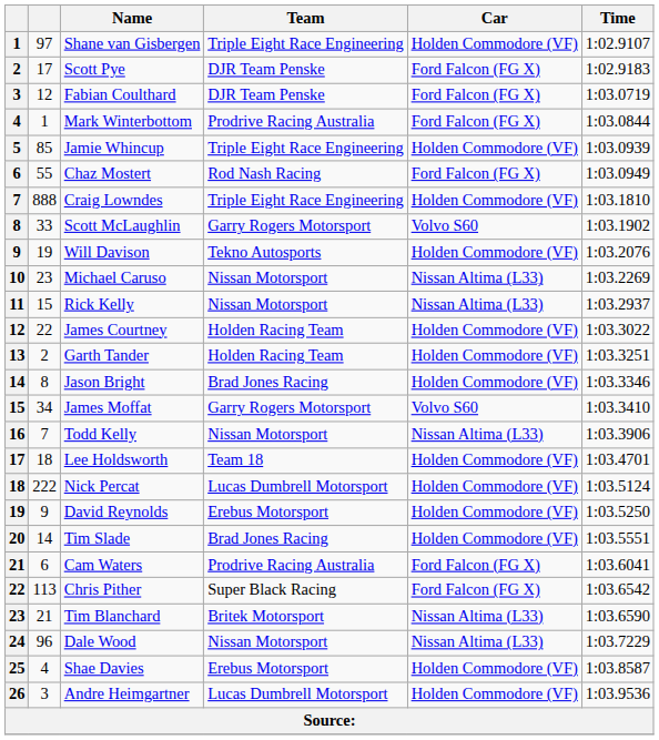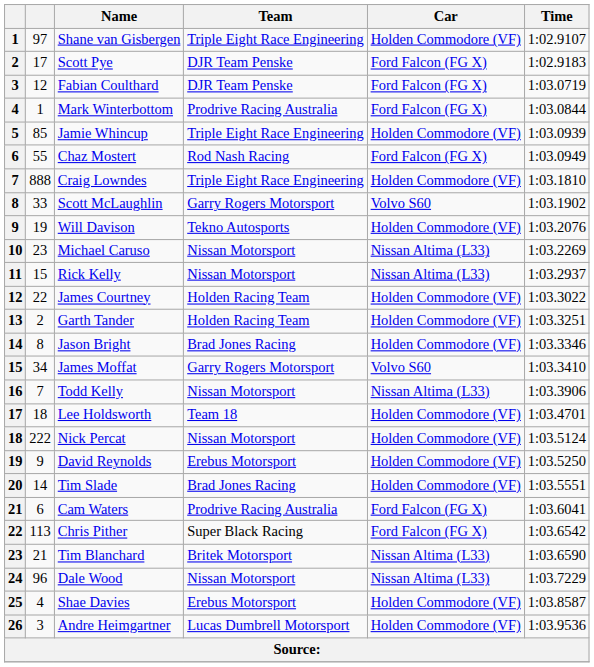 <table class="wikitable" style="font-size: 87%">
 <tr>
 <th></th>
 <th></th>
 <th>Name</th>
 <th>Team</th>
 <th>Car</th>
 <th>Time</th>
 </tr>
 <tr>
 <th>1</th>
 <td align="center">97</td>
 <td> <a href='#'>Shane van Gisbergen</a></td>
 <td><a href='#'>Triple Eight Race Engineering</a></td>
 <td><a href='#'>Holden Commodore (VF)</a></td>
 <td>1:02.9107</td>
 </tr>
 <tr>
 <th>2</th>
 <td align="center">17</td>
 <td> <a href='#'>Scott Pye</a></td>
 <td><a href='#'>DJR Team Penske</a></td>
 <td><a href='#'>Ford Falcon (FG X)</a></td>
 <td>1:02.9183</td>
 </tr>
 <tr>
 <th>3</th>
 <td align="center">12</td>
 <td> <a href='#'>Fabian Coulthard</a></td>
 <td><a href='#'>DJR Team Penske</a></td>
 <td><a href='#'>Ford Falcon (FG X)</a></td>
 <td>1:03.0719</td>
 </tr>
 <tr>
 <th>4</th>
 <td align="center">1</td>
 <td> <a href='#'>Mark Winterbottom</a></td>
 <td><a href='#'>Prodrive Racing Australia</a></td>
 <td><a href='#'>Ford Falcon (FG X)</a></td>
 <td>1:03.0844</td>
 </tr>
 <tr>
 <th>5</th>
 <td align="center">85</td>
 <td> <a href='#'>Jamie Whincup</a></td>
 <td><a href='#'>Triple Eight Race Engineering</a></td>
 <td><a href='#'>Holden Commodore (VF)</a></td>
 <td>1:03.0939</td>
 </tr>
 <tr>
 <th>6</th>
 <td align="center">55</td>
 <td> <a href='#'>Chaz Mostert</a></td>
 <td><a href='#'>Rod Nash Racing</a></td>
 <td><a href='#'>Ford Falcon (FG X)</a></td>
 <td>1:03.0949</td>
 </tr>
 <tr>
 <th>7</th>
 <td align="center">888</td>
 <td> <a href='#'>Craig Lowndes</a></td>
 <td><a href='#'>Triple Eight Race Engineering</a></td>
 <td><a href='#'>Holden Commodore (VF)</a></td>
 <td>1:03.1810</td>
 </tr>
 <tr>
 <th>8</th>
 <td align="center">33</td>
 <td> <a href='#'>Scott McLaughlin</a></td>
 <td><a href='#'>Garry Rogers Motorsport</a></td>
 <td><a href='#'>Volvo S60</a></td>
 <td>1:03.1902</td>
 </tr>
 <tr>
 <th>9</th>
 <td align="center">19</td>
 <td> <a href='#'>Will Davison</a></td>
 <td><a href='#'>Tekno Autosports</a></td>
 <td><a href='#'>Holden Commodore (VF)</a></td>
 <td>1:03.2076</td>
 </tr>
 <tr>
 <th>10</th>
 <td align="center">23</td>
 <td> <a href='#'>Michael Caruso</a></td>
 <td><a href='#'>Nissan Motorsport</a></td>
 <td><a href='#'>Nissan Altima (L33)</a></td>
 <td>1:03.2269</td>
 </tr>
 <tr>
 <th>11</th>
 <td align="center">15</td>
 <td> <a href='#'>Rick Kelly</a></td>
 <td><a href='#'>Nissan Motorsport</a></td>
 <td><a href='#'>Nissan Altima (L33)</a></td>
 <td>1:03.2937</td>
 </tr>
 <tr>
 <th>12</th>
 <td align="center">22</td>
 <td> <a href='#'>James Courtney</a></td>
 <td><a href='#'>Holden Racing Team</a></td>
 <td><a href='#'>Holden Commodore (VF)</a></td>
 <td>1:03.3022</td>
 </tr>
 <tr>
 <th>13</th>
 <td align="center">2</td>
 <td> <a href='#'>Garth Tander</a></td>
 <td><a href='#'>Holden Racing Team</a></td>
 <td><a href='#'>Holden Commodore (VF)</a></td>
 <td>1:03.3251</td>
 </tr>
 <tr>
 <th>14</th>
 <td align="center">8</td>
 <td> <a href='#'>Jason Bright</a></td>
 <td><a href='#'>Brad Jones Racing</a></td>
 <td><a href='#'>Holden Commodore (VF)</a></td>
 <td>1:03.3346</td>
 </tr>
 <tr>
 <th>15</th>
 <td align="center">34</td>
 <td> <a href='#'>James Moffat</a></td>
 <td><a href='#'>Garry Rogers Motorsport</a></td>
 <td><a href='#'>Volvo S60</a></td>
 <td>1:03.3410</td>
 </tr>
 <tr>
 <th>16</th>
 <td align="center">7</td>
 <td> <a href='#'>Todd Kelly</a></td>
 <td><a href='#'>Nissan Motorsport</a></td>
 <td><a href='#'>Nissan Altima (L33)</a></td>
 <td>1:03.3906</td>
 </tr>
 <tr>
 <th>17</th>
 <td align="center">18</td>
 <td> <a href='#'>Lee Holdsworth</a></td>
 <td><a href='#'>Team 18</a></td>
 <td><a href='#'>Holden Commodore (VF)</a></td>
 <td>1:03.4701</td>
 </tr>
 <tr>
 <th>18</th>
 <td align="center">222</td>
 <td> <a href='#'>Nick Percat</a></td>
-<td><a href='#'>Lucas Dumbrell Motorsport</a></td>
+<td><a href='#'>Nissan Motorsport</a></td>
 <td><a href='#'>Holden Commodore (VF)</a></td>
 <td>1:03.5124</td>
 </tr>
 <tr>
 <th>19</th>
 <td align="center">9</td>
 <td> <a href='#'>David Reynolds</a></td>
 <td><a href='#'>Erebus Motorsport</a></td>
 <td><a href='#'>Holden Commodore (VF)</a></td>
 <td>1:03.5250</td>
 </tr>
 <tr>
 <th>20</th>
 <td align="center">14</td>
 <td> <a href='#'>Tim Slade</a></td>
 <td><a href='#'>Brad Jones Racing</a></td>
 <td><a href='#'>Holden Commodore (VF)</a></td>
 <td>1:03.5551</td>
 </tr>
 <tr>
 <th>21</th>
 <td align="center">6</td>
 <td> <a href='#'>Cam Waters</a></td>
 <td><a href='#'>Prodrive Racing Australia</a></td>
 <td><a href='#'>Ford Falcon (FG X)</a></td>
 <td>1:03.6041</td>
 </tr>
 <tr>
 <th>22</th>
 <td align="center">113</td>
 <td> <a href='#'>Chris Pither</a></td>
 <td>Super Black Racing</td>
 <td><a href='#'>Ford Falcon (FG X)</a></td>
 <td>1:03.6542</td>
 </tr>
 <tr>
 <th>23</th>
 <td align="center">21</td>
 <td> <a href='#'>Tim Blanchard</a></td>
 <td><a href='#'>Britek Motorsport</a></td>
 <td><a href='#'>Nissan Altima (L33)</a></td>
 <td>1:03.6590</td>
 </tr>
 <tr>
 <th>24</th>
 <td align="center">96</td>
 <td> <a href='#'>Dale Wood</a></td>
 <td><a href='#'>Nissan Motorsport</a></td>
 <td><a href='#'>Nissan Altima (L33)</a></td>
 <td>1:03.7229</td>
 </tr>
 <tr>
 <th>25</th>
 <td align="center">4</td>
 <td> <a href='#'>Shae Davies</a></td>
 <td><a href='#'>Erebus Motorsport</a></td>
 <td><a href='#'>Holden Commodore (VF)</a></td>
 <td>1:03.8587</td>
 </tr>
 <tr>
 <th>26</th>
 <td align="center">3</td>
 <td> <a href='#'>Andre Heimgartner</a></td>
 <td><a href='#'>Lucas Dumbrell Motorsport</a></td>
 <td><a href='#'>Holden Commodore (VF)</a></td>
 <td>1:03.9536</td>
 </tr>
 <tr>
 <th colspan=6>Source:</th>
 </tr>
 <tr>
 </tr>
 </table>
